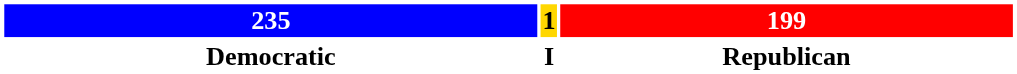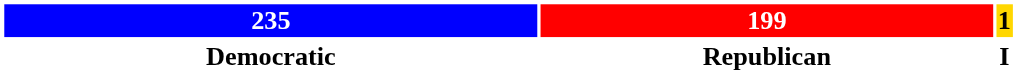 <table style="width:70%; text-align:center;">
 <tr style="color:white;">
 <td style="background:blue; width:54.02%;"><strong>235</strong></td>
+<td style="background:red; width:45.75%;"><strong>199</strong></td>
 <td style="background:gold; color:black; width:0.23%;"><strong>1</strong></td>
-<td style="background:red; width:45.75%;"><strong>199</strong></td>
 </tr>
 <tr>
 <td><span><strong>Democratic</strong></span></td>
+<td><span><strong>Republican</strong></span></td>
 <td><span><strong>I</strong></span></td>
-<td><span><strong>Republican</strong></span></td>
 </tr>
 </table>
